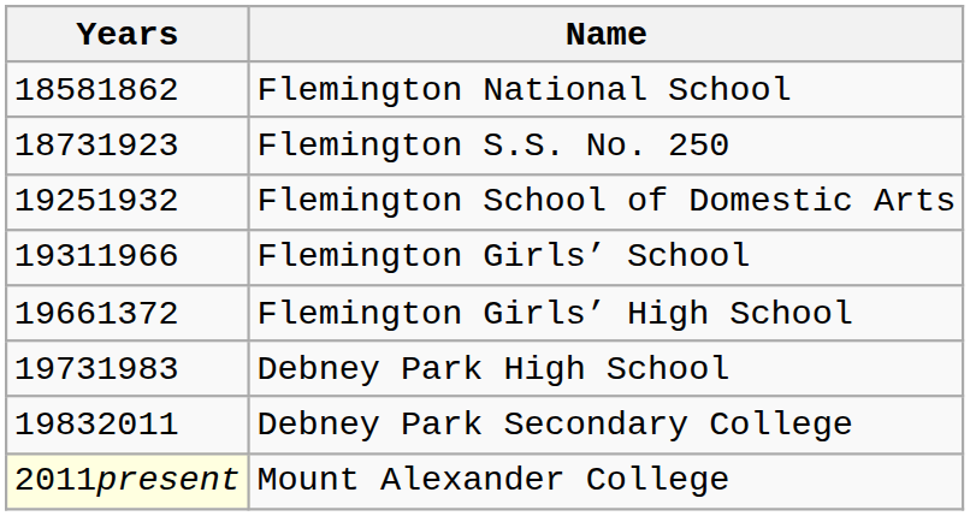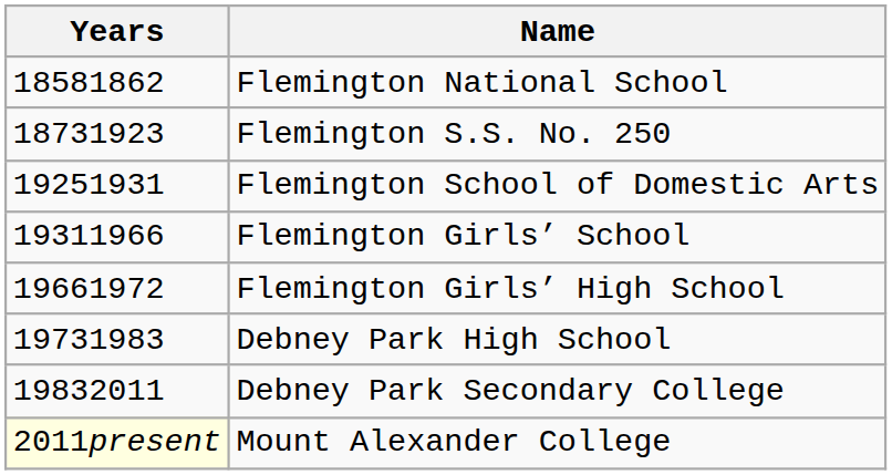 <table class="wikitable">
 <tr>
 <th>Years</th>
 <th>Name</th>
 </tr>
 <tr>
 <td>18581862</td>
 <td>Flemington National School</td>
 </tr>
 <tr>
 <td>18731923</td>
 <td>Flemington S.S. No. 250</td>
 </tr>
 <tr>
-<td>19251932</td>
+<td>19251931</td>
 <td>Flemington School of Domestic Arts</td>
 </tr>
 <tr>
 <td>19311966</td>
 <td>Flemington Girls’ School</td>
 </tr>
 <tr>
-<td>19661372</td>
+<td>19661972</td>
 <td>Flemington Girls’ High School</td>
 </tr>
 <tr>
 <td>19731983</td>
 <td>Debney Park High School</td>
 </tr>
 <tr>
 <td>19832011</td>
 <td>Debney Park Secondary College</td>
 </tr>
 <tr>
 <td style="background: lightyellow;">2011<em>present</em></td>
 <td>Mount Alexander College</td>
 </tr>
 </table>
